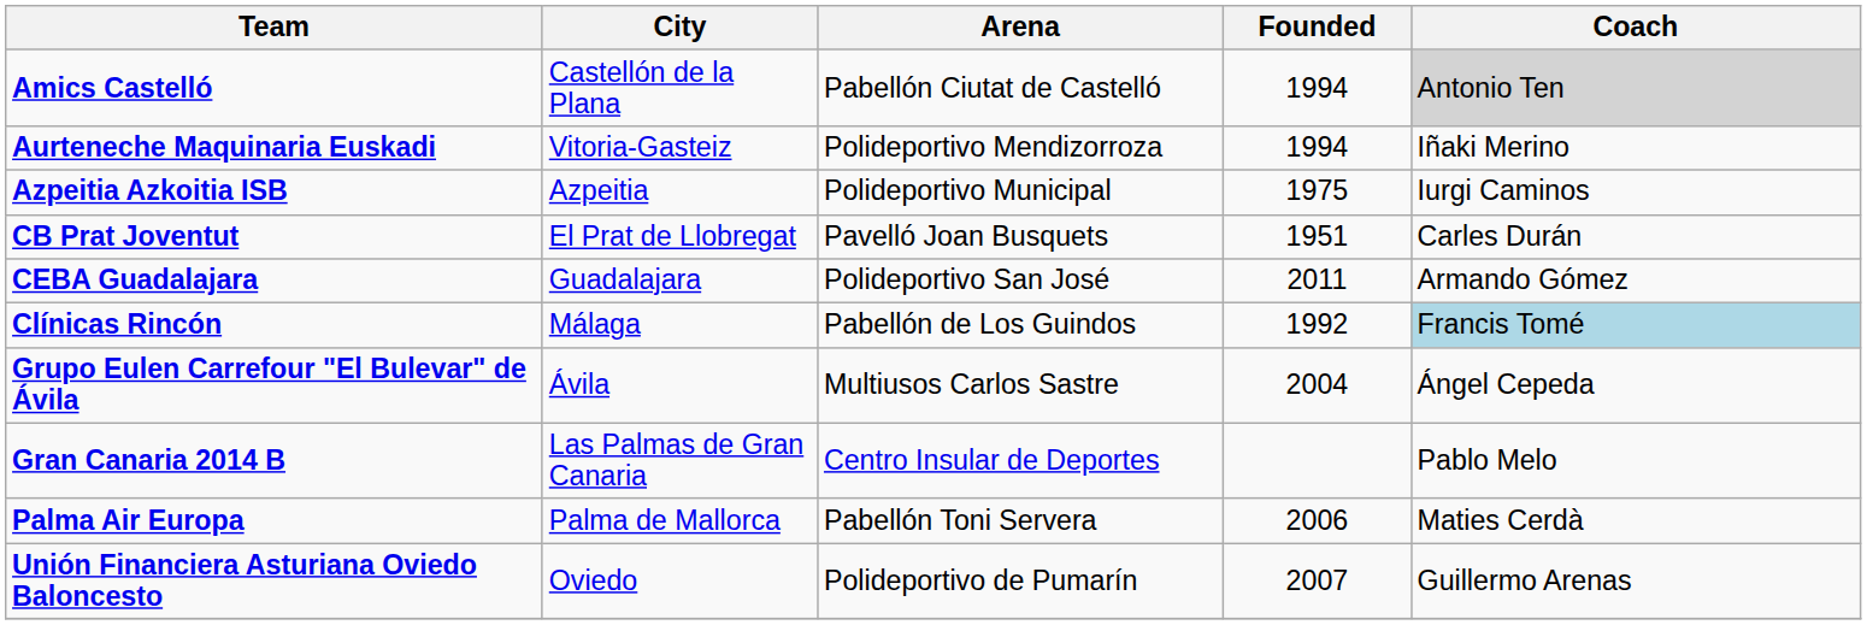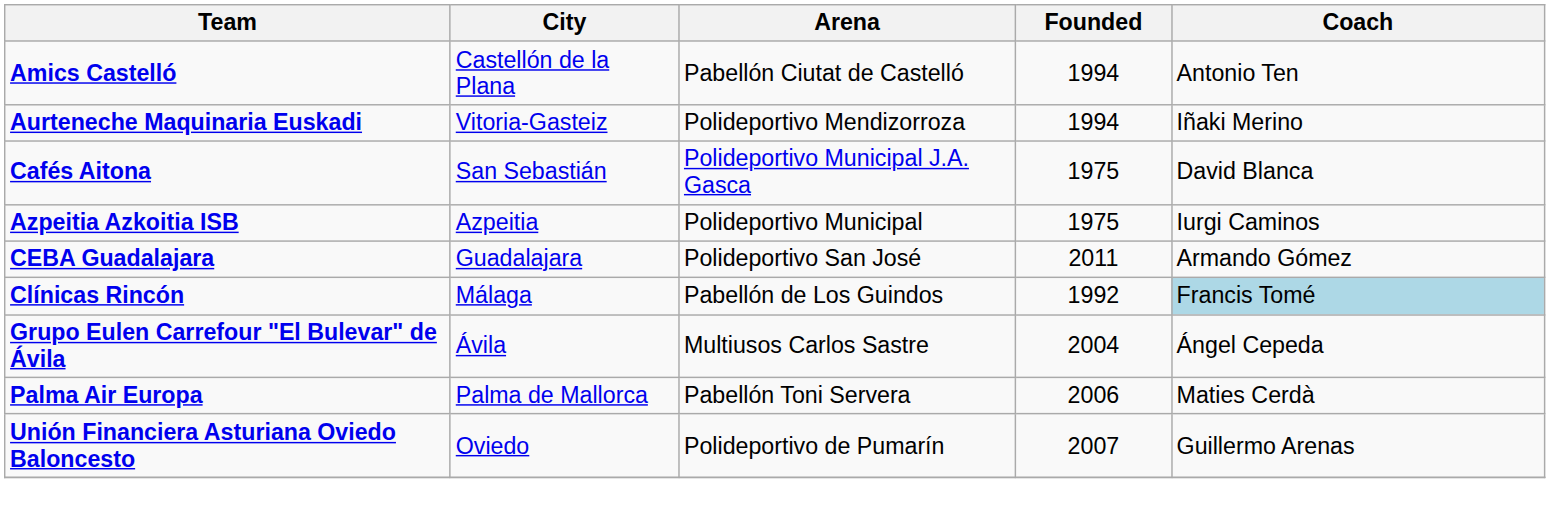 <table class="wikitable sortable">
 <tr>
 <th width=300>Team</th>
 <th width=150>City</th>
 <th width=225>Arena</th>
 <th width=100>Founded</th>
 <th width=250>Coach</th>
 </tr>
 <tr>
 <td><strong><a href='#'>Amics Castelló</a></strong></td>
 <td><a href='#'>Castellón de la Plana</a></td>
 <td>Pabellón Ciutat de Castelló</td>
 <td style="text-align:center;">1994</td>
-<td style="background: lightgrey;"> Antonio Ten</td>
+<td> Antonio Ten</td>
 </tr>
 <tr>
 <td><strong><a href='#'>Aurteneche Maquinaria Euskadi</a></strong></td>
 <td><a href='#'>Vitoria-Gasteiz</a></td>
 <td>Polideportivo Mendizorroza</td>
 <td style="text-align:center;">1994</td>
 <td> Iñaki Merino</td>
 </tr>
 <tr>
+<td><strong><a href='#'>Cafés Aitona</a></strong></td>
+<td><a href='#'>San Sebastián</a></td>
+<td><a href='#'>Polideportivo Municipal J.A. Gasca</a></td>
+<td style="text-align:center;">1975</td>
+<td> David Blanca</td>
+</tr>
+<tr>
 <td><strong><a href='#'>Azpeitia Azkoitia ISB</a></strong></td>
 <td><a href='#'>Azpeitia</a></td>
 <td>Polideportivo Municipal</td>
 <td style="text-align:center;">1975</td>
 <td> Iurgi Caminos</td>
-</tr>
-<tr>
-<td><strong><a href='#'>CB Prat Joventut</a></strong></td>
-<td><a href='#'>El Prat de Llobregat</a></td>
-<td>Pavelló Joan Busquets</td>
-<td style="text-align:center;">1951</td>
-<td> Carles Durán</td>
 </tr>
 <tr>
 <td><strong><a href='#'>CEBA Guadalajara</a></strong></td>
 <td><a href='#'>Guadalajara</a></td>
 <td>Polideportivo San José</td>
 <td style="text-align:center;">2011</td>
 <td> Armando Gómez</td>
 </tr>
 <tr>
 <td><strong><a href='#'>Clínicas Rincón</a></strong></td>
 <td><a href='#'>Málaga</a></td>
 <td>Pabellón de Los Guindos</td>
 <td style="text-align:center;">1992</td>
 <td style="background: lightblue;"> Francis Tomé</td>
 </tr>
 <tr>
 <td><strong><a href='#'>Grupo Eulen Carrefour "El Bulevar" de Ávila</a></strong></td>
 <td><a href='#'>Ávila</a></td>
 <td>Multiusos Carlos Sastre</td>
 <td style="text-align:center;">2004</td>
 <td> Ángel Cepeda</td>
 </tr>
 <tr>
-<td><strong><a href='#'>Gran Canaria 2014 B</a></strong></td>
-<td><a href='#'>Las Palmas de Gran Canaria</a></td>
-<td><a href='#'>Centro Insular de Deportes</a></td>
-<td style="text-align:center;"></td>
-<td> Pablo Melo</td>
-</tr>
-<tr>
 <td><strong><a href='#'>Palma Air Europa</a></strong></td>
 <td><a href='#'>Palma de Mallorca</a></td>
 <td>Pabellón Toni Servera</td>
 <td style="text-align:center;">2006</td>
 <td> Maties Cerdà</td>
 </tr>
 <tr>
 <td><strong><a href='#'>Unión Financiera Asturiana Oviedo Baloncesto</a></strong></td>
 <td><a href='#'>Oviedo</a></td>
 <td>Polideportivo de Pumarín</td>
 <td style="text-align:center;">2007</td>
 <td> Guillermo Arenas</td>
 </tr>
 <tr>
 </tr>
 </table>
